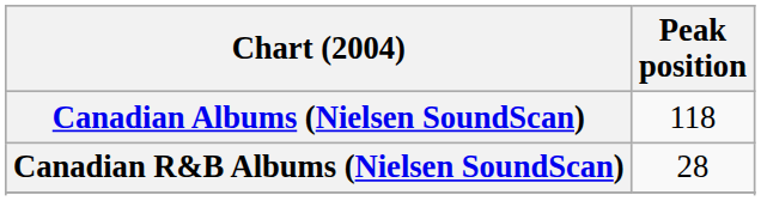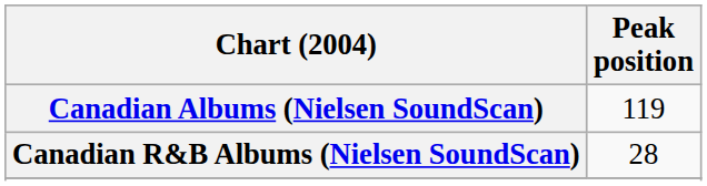 <table class="wikitable sortable plainrowheaders" style="text-align:center">
 <tr>
 <th scope="col">Chart (2004)</th>
 <th scope="col">Peak<br> position</th>
 </tr>
 <tr>
 <th scope="row"><a href='#'>Canadian Albums</a> (<a href='#'>Nielsen SoundScan</a>)</th>
-<td align="center">118</td>
+<td align="center">119</td>
 </tr>
 <tr>
 <th scope="row">Canadian R&B Albums (<a href='#'>Nielsen SoundScan</a>)</th>
 <td style="text-align:center;">28</td>
 </tr>
 <tr>
 </tr>
 <tr>
 </tr>
 </table>
